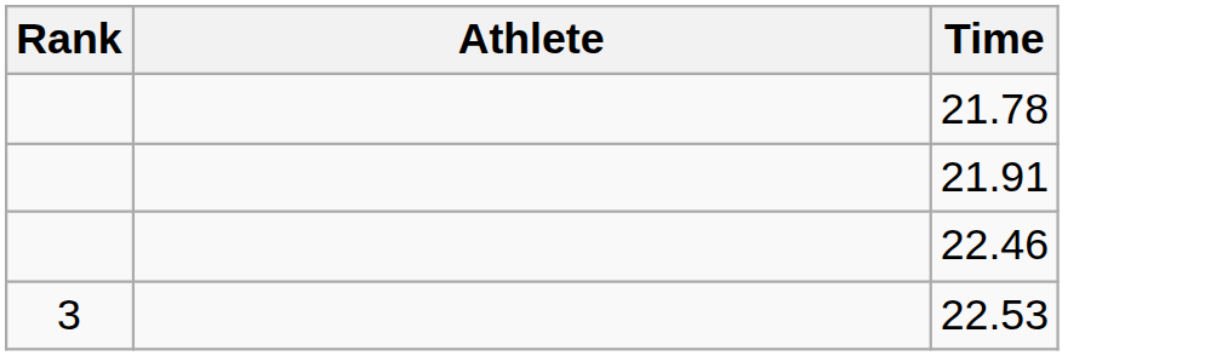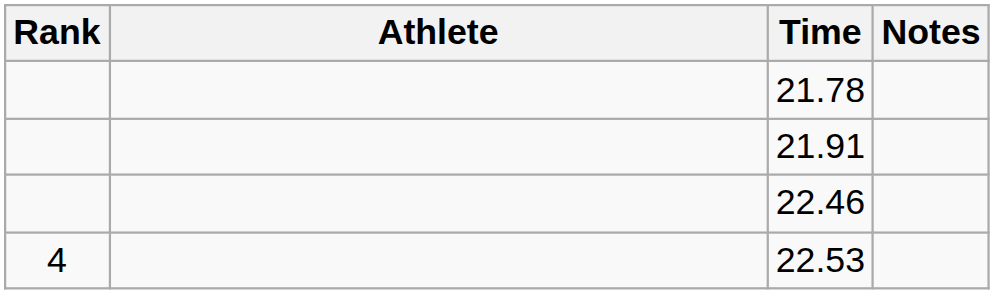 <table class="wikitable" style="text-align:center">
 <tr>
 <th>Rank</th>
 <th Style="width:18em">Athlete</th>
 <th>Time</th>
+<th>Notes</th>
 </tr>
 <tr>
 <td></td>
 <td style="text-align:left"></td>
 <td>21.78</td>
+<td></td>
 </tr>
 <tr>
 <td></td>
 <td style="text-align:left"></td>
 <td>21.91</td>
+<td></td>
 </tr>
 <tr>
 <td></td>
 <td style="text-align:left"></td>
 <td>22.46</td>
+<td></td>
 </tr>
 <tr>
-<td>3</td>
+<td>4</td>
 <td style="text-align:left"></td>
 <td>22.53</td>
+<td></td>
 </tr>
 </table>
